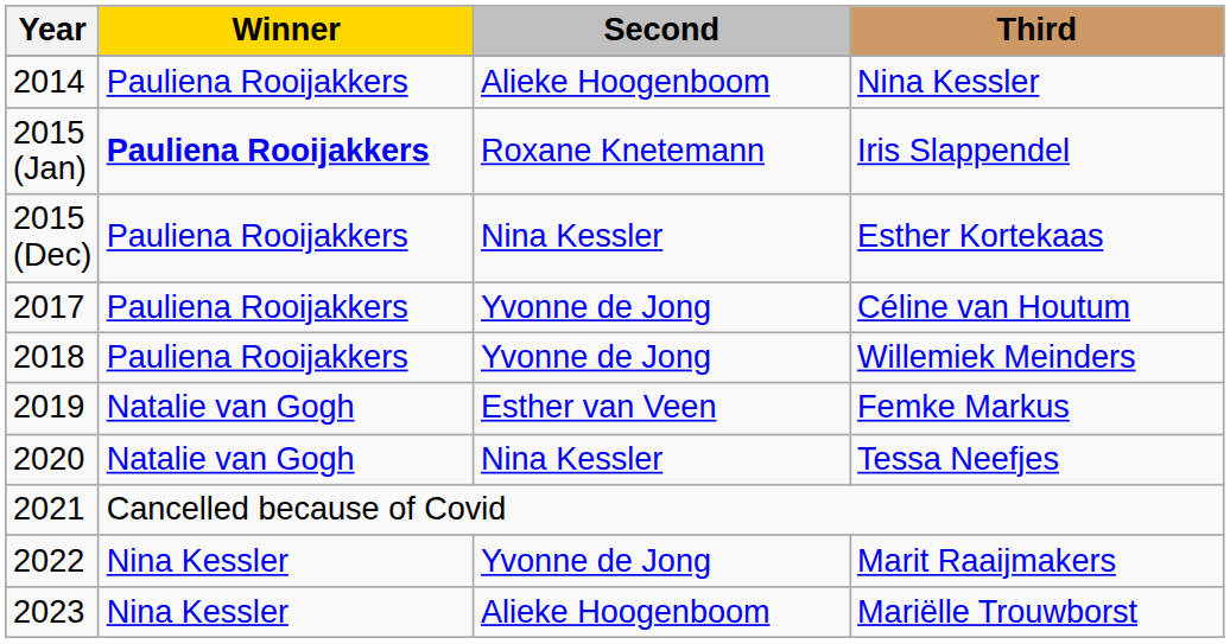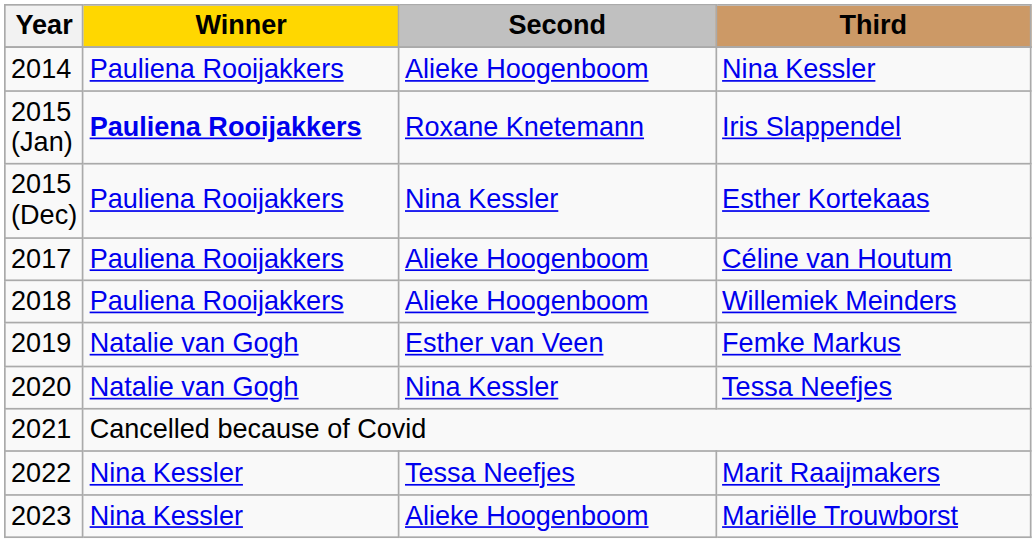 <table class="wikitable sortable">
 <tr>
 <th>Year</th>
 <th scope=col colspan=1 style="width:200px; background: gold;">Winner</th>
 <th scope=col colspan=1 style="width:200px; background: silver;">Second</th>
 <th scope=col colspan=1 style="width:200px; background: #cc9966;">Third</th>
 </tr>
 <tr>
 </tr>
 <tr>
 <td>2014</td>
 <td><a href='#'>Pauliena Rooijakkers</a></td>
 <td><a href='#'>Alieke Hoogenboom</a></td>
 <td><a href='#'>Nina Kessler</a></td>
 </tr>
 <tr>
 <td>2015 (Jan)</td>
 <td><strong><a href='#'>Pauliena Rooijakkers</a></strong></td>
 <td><a href='#'>Roxane Knetemann</a></td>
 <td><a href='#'>Iris Slappendel</a></td>
 </tr>
 <tr>
 <td>2015 (Dec)</td>
 <td><a href='#'>Pauliena Rooijakkers</a></td>
 <td><a href='#'>Nina Kessler</a></td>
 <td><a href='#'>Esther Kortekaas</a></td>
 </tr>
 <tr>
 <td>2017</td>
 <td><a href='#'>Pauliena Rooijakkers</a></td>
-<td><a href='#'>Yvonne de Jong</a></td>
+<td><a href='#'>Alieke Hoogenboom</a></td>
 <td><a href='#'>Céline van Houtum</a></td>
 </tr>
 <tr>
 <td>2018</td>
 <td><a href='#'>Pauliena Rooijakkers</a></td>
-<td><a href='#'>Yvonne de Jong</a></td>
+<td><a href='#'>Alieke Hoogenboom</a></td>
 <td><a href='#'>Willemiek Meinders</a></td>
 </tr>
 <tr>
 <td>2019</td>
 <td><a href='#'>Natalie van Gogh</a></td>
 <td><a href='#'>Esther van Veen</a></td>
 <td><a href='#'>Femke Markus</a></td>
 </tr>
 <tr>
 <td>2020</td>
 <td><a href='#'>Natalie van Gogh</a></td>
 <td><a href='#'>Nina Kessler</a></td>
 <td><a href='#'>Tessa Neefjes</a></td>
 </tr>
 <tr>
 <td>2021</td>
 <td colspan="3">Cancelled because of Covid</td>
 </tr>
 <tr>
 <td>2022</td>
 <td><a href='#'>Nina Kessler</a></td>
-<td><a href='#'>Yvonne de Jong</a></td>
+<td><a href='#'>Tessa Neefjes</a></td>
 <td><a href='#'>Marit Raaijmakers</a></td>
 </tr>
 <tr>
 <td>2023</td>
 <td><a href='#'>Nina Kessler</a></td>
 <td><a href='#'>Alieke Hoogenboom</a></td>
 <td><a href='#'>Mariëlle Trouwborst</a></td>
 </tr>
 </table>
